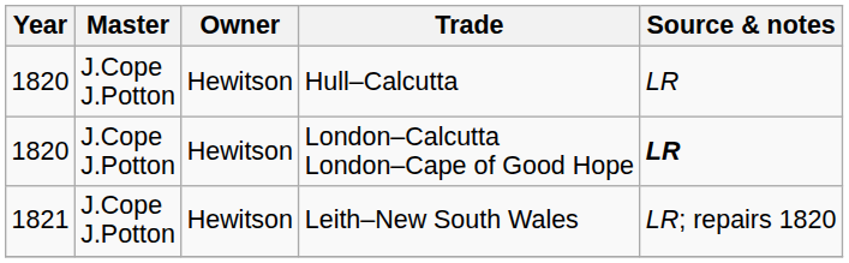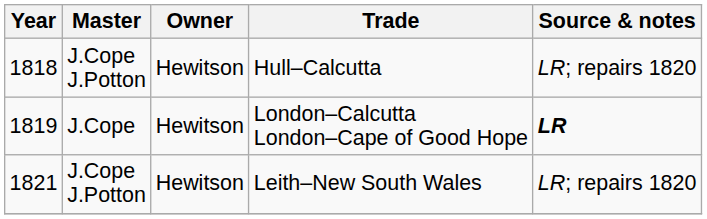 <table class=" wikitable">
 <tr>
 <th>Year</th>
 <th>Master</th>
 <th>Owner</th>
 <th>Trade</th>
 <th>Source & notes</th>
 </tr>
 <tr>
-<td>1820</td>
+<td>1818</td>
 <td>J.Cope<br>J.Potton</td>
 <td>Hewitson</td>
 <td>Hull–Calcutta</td>
-<td><em>LR</em></td>
+<td><em>LR</em>; repairs 1820</td>
 </tr>
 <tr>
-<td>1820</td>
-<td>J.Cope<br>J.Potton</td>
+<td>1819</td>
+<td>J.Cope</td>
 <td>Hewitson</td>
 <td>London–Calcutta<br>London–Cape of Good Hope</td>
 <td><strong><em>LR</em></strong></td>
 </tr>
 <tr>
 <td>1821</td>
 <td>J.Cope<br>J.Potton</td>
 <td>Hewitson</td>
 <td>Leith–New South Wales</td>
 <td><em>LR</em>; repairs 1820</td>
 </tr>
 <tr>
 </tr>
 </table>
